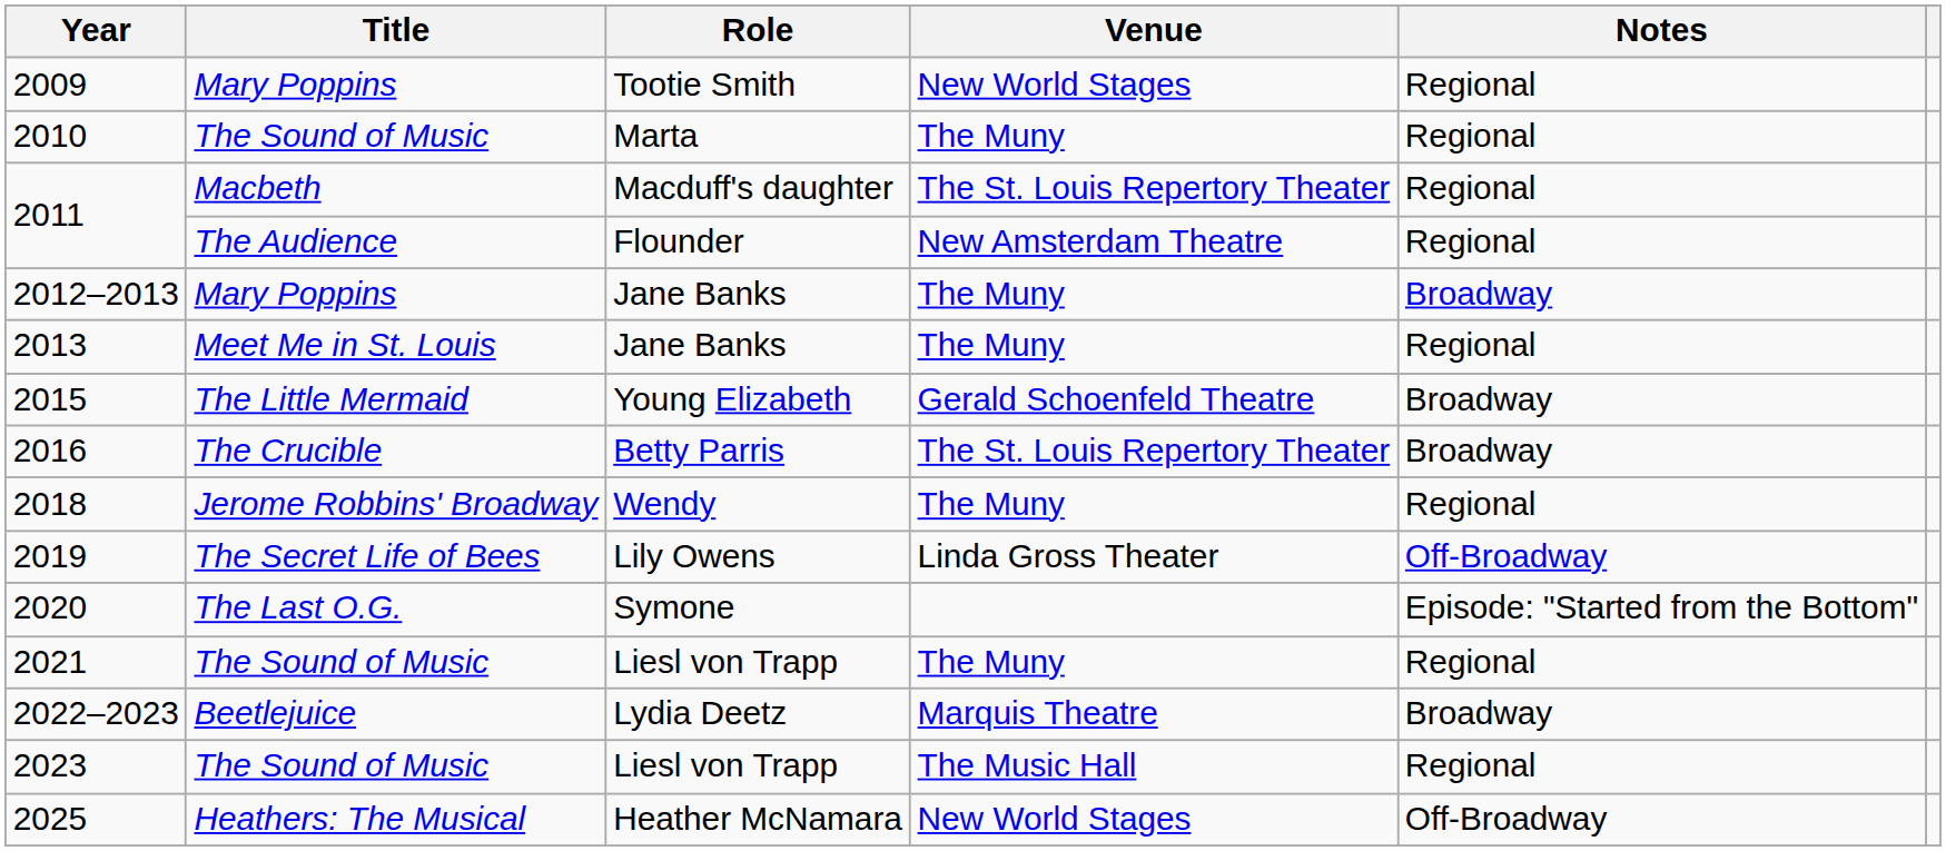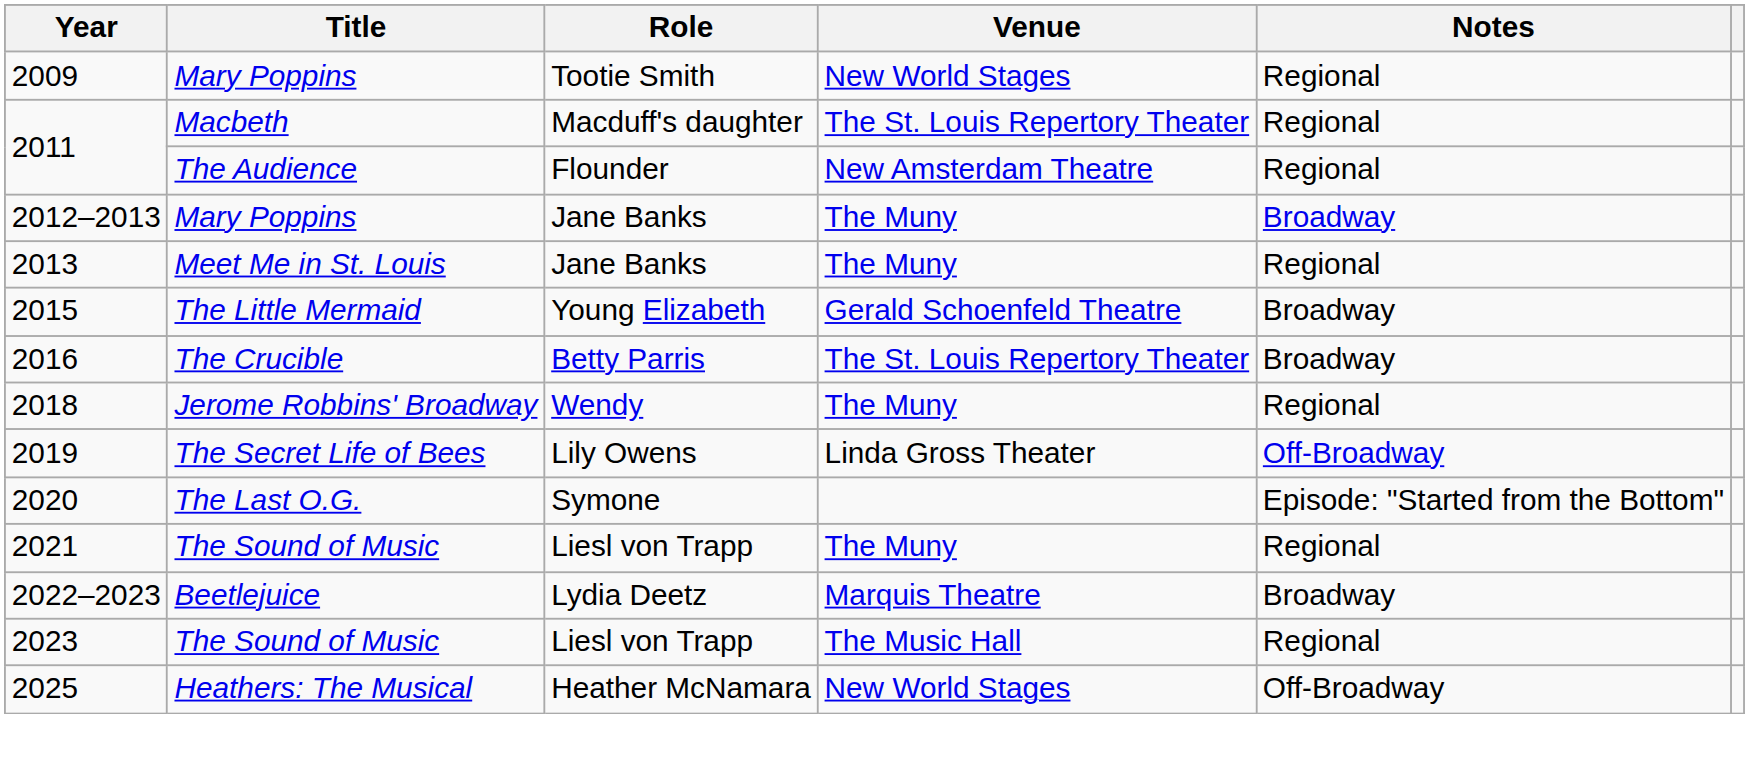 <table class="wikitable sortable">
 <tr>
 <th>Year</th>
 <th>Title</th>
 <th>Role</th>
 <th>Venue</th>
 <th class="unsortable">Notes</th>
 <th class="unsortable"></th>
 </tr>
 <tr>
 <td>2009</td>
 <td><em><a href='#'>Mary Poppins</a></em></td>
 <td>Tootie Smith</td>
 <td><a href='#'>New World Stages</a></td>
-<td>Regional</td>
-<td></td>
-</tr>
-<tr>
-<td>2010</td>
-<td><em><a href='#'>The Sound of Music</a></em></td>
-<td>Marta</td>
-<td><a href='#'>The Muny</a></td>
 <td>Regional</td>
 <td></td>
 </tr>
 <tr>
 <td rowspan="2">2011</td>
 <td><em><a href='#'>Macbeth</a></em></td>
 <td>Macduff's daughter</td>
 <td><a href='#'>The St. Louis Repertory Theater</a></td>
 <td>Regional</td>
 <td></td>
 </tr>
 <tr>
 <td><em><a href='#'>The Audience</a></em></td>
 <td>Flounder</td>
 <td><a href='#'>New Amsterdam Theatre</a></td>
 <td>Regional</td>
 <td></td>
 </tr>
 <tr>
 <td>2012–2013</td>
 <td><em><a href='#'>Mary Poppins</a></em></td>
 <td>Jane Banks</td>
 <td><a href='#'>The Muny</a></td>
 <td><a href='#'>Broadway</a></td>
 <td></td>
 </tr>
 <tr>
 <td>2013</td>
 <td><em><a href='#'>Meet Me in St. Louis</a></em></td>
 <td>Jane Banks</td>
 <td><a href='#'>The Muny</a></td>
 <td>Regional</td>
 <td></td>
 </tr>
 <tr>
 <td>2015</td>
 <td><em><a href='#'>The Little Mermaid</a></em></td>
 <td>Young <a href='#'>Elizabeth</a></td>
 <td><a href='#'>Gerald Schoenfeld Theatre</a></td>
 <td>Broadway</td>
 <td></td>
 </tr>
 <tr>
 <td>2016</td>
 <td><em><a href='#'>The Crucible</a></em></td>
 <td><a href='#'>Betty Parris</a></td>
 <td><a href='#'>The St. Louis Repertory Theater</a></td>
 <td>Broadway</td>
 <td></td>
 </tr>
 <tr>
 <td>2018</td>
 <td><em><a href='#'>Jerome Robbins' Broadway</a></em></td>
 <td><a href='#'>Wendy</a></td>
 <td><a href='#'>The Muny</a></td>
 <td>Regional</td>
 <td></td>
 </tr>
 <tr>
 <td>2019</td>
 <td><em><a href='#'>The Secret Life of Bees</a></em></td>
 <td>Lily Owens</td>
 <td>Linda Gross Theater</td>
 <td><a href='#'>Off-Broadway</a></td>
 <td></td>
 </tr>
 <tr>
 <td>2020</td>
 <td><em><a href='#'>The Last O.G.</a></em></td>
 <td>Symone</td>
 <td></td>
 <td>Episode: "Started from the Bottom"</td>
 <td></td>
 </tr>
 <tr>
 <td>2021</td>
 <td><em><a href='#'>The Sound of Music</a></em></td>
 <td>Liesl von Trapp</td>
 <td><a href='#'>The Muny</a></td>
 <td>Regional</td>
 <td></td>
 </tr>
 <tr>
 <td>2022–2023</td>
 <td><em><a href='#'>Beetlejuice</a></em></td>
 <td>Lydia Deetz</td>
 <td><a href='#'>Marquis Theatre</a></td>
 <td>Broadway</td>
 <td></td>
 </tr>
 <tr>
 <td>2023</td>
 <td><em><a href='#'>The Sound of Music</a></em></td>
 <td>Liesl von Trapp</td>
 <td><a href='#'>The Music Hall</a></td>
 <td>Regional</td>
 <td></td>
 </tr>
 <tr>
 <td>2025</td>
 <td><em><a href='#'>Heathers: The Musical</a></em></td>
 <td>Heather McNamara</td>
 <td><a href='#'>New World Stages</a></td>
 <td>Off-Broadway</td>
 <td {{center></td>
 </tr>
 </table>
